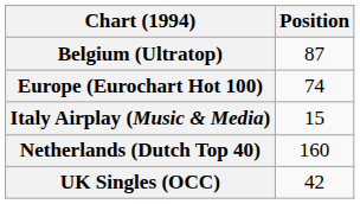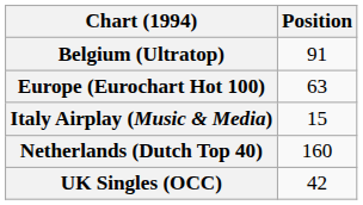 <table class="wikitable sortable plainrowheaders" style="text-align:center">
 <tr>
 <th>Chart (1994)</th>
 <th>Position</th>
 </tr>
 <tr>
 <th scope="row">Belgium (Ultratop)</th>
-<td>87</td>
+<td>91</td>
 </tr>
 <tr>
 <th scope="row">Europe (Eurochart Hot 100)</th>
-<td>74</td>
+<td>63</td>
 </tr>
 <tr>
 <th scope="row">Italy Airplay (<em>Music & Media</em>)</th>
 <td>15</td>
 </tr>
 <tr>
 <th scope="row">Netherlands (Dutch Top 40)</th>
 <td>160</td>
 </tr>
 <tr>
 <th scope="row">UK Singles (OCC)</th>
 <td>42</td>
 </tr>
 </table>
